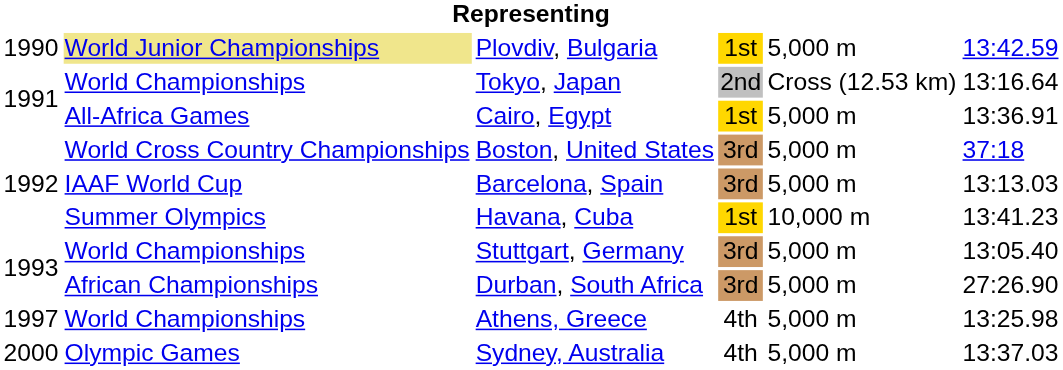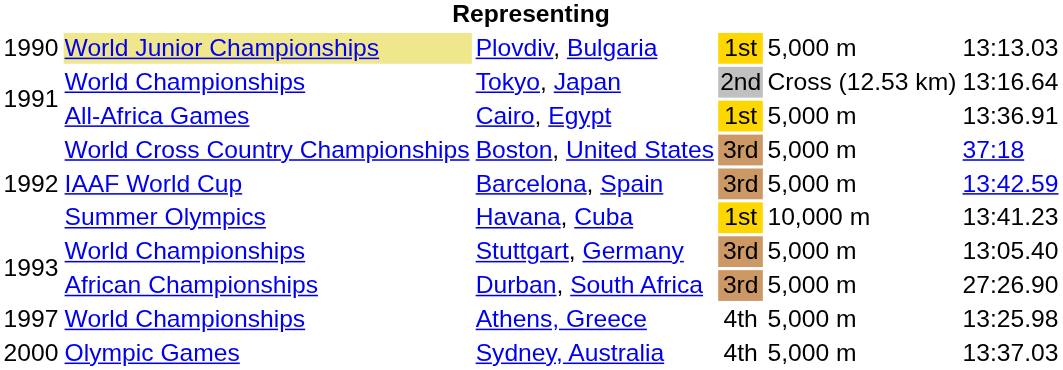 <table>
 <tr>
 <th colspan="6">Representing </th>
 </tr>
 <tr>
 <td>1990</td>
 <td style="background: khaki;"><a href='#'>World Junior Championships</a></td>
 <td><a href='#'>Plovdiv</a>, <a href='#'>Bulgaria</a></td>
 <td bgcolor="gold" align="center">1st</td>
 <td>5,000 m</td>
-<td><a href='#'>13:42.59</a></td>
+<td>13:13.03</td>
 </tr>
 <tr>
 <td rowspan=2>1991</td>
 <td><a href='#'>World Championships</a></td>
 <td><a href='#'>Tokyo</a>, <a href='#'>Japan</a></td>
 <td bgcolor="silver" align="center">2nd</td>
 <td>Cross (12.53 km)</td>
 <td>13:16.64</td>
 </tr>
 <tr>
 <td><a href='#'>All-Africa Games</a></td>
 <td><a href='#'>Cairo</a>, <a href='#'>Egypt</a></td>
 <td bgcolor="gold" align="center">1st</td>
 <td>5,000 m</td>
 <td>13:36.91</td>
 </tr>
 <tr>
 <td rowspan=3>1992</td>
 <td><a href='#'>World Cross Country Championships</a></td>
 <td><a href='#'>Boston</a>, <a href='#'>United States</a></td>
 <td bgcolor="CC9966" align="center">3rd</td>
 <td>5,000 m</td>
 <td><a href='#'>37:18</a></td>
 </tr>
 <tr>
 <td><a href='#'>IAAF World Cup</a></td>
 <td><a href='#'>Barcelona</a>, <a href='#'>Spain</a></td>
 <td bgcolor="CC9966" align="center">3rd</td>
 <td>5,000 m</td>
-<td>13:13.03</td>
+<td><a href='#'>13:42.59</a></td>
 </tr>
 <tr>
 <td><a href='#'>Summer Olympics</a></td>
 <td><a href='#'>Havana</a>, <a href='#'>Cuba</a></td>
 <td bgcolor="gold" align="center">1st</td>
 <td>10,000 m</td>
 <td>13:41.23</td>
 </tr>
 <tr>
 <td rowspan=2>1993</td>
 <td><a href='#'>World Championships</a></td>
 <td><a href='#'>Stuttgart</a>, <a href='#'>Germany</a></td>
 <td bgcolor="CC9966" align="center">3rd</td>
 <td>5,000 m</td>
 <td>13:05.40</td>
 </tr>
 <tr>
 <td><a href='#'>African Championships</a></td>
 <td><a href='#'>Durban</a>, <a href='#'>South Africa</a></td>
 <td bgcolor="CC9966" align="center">3rd</td>
 <td>5,000 m</td>
 <td>27:26.90</td>
 </tr>
 <tr>
 <td>1997</td>
 <td><a href='#'>World Championships</a></td>
 <td><a href='#'>Athens, Greece</a></td>
 <td align="center">4th</td>
 <td>5,000 m</td>
 <td>13:25.98</td>
 </tr>
 <tr>
 <td>2000</td>
 <td><a href='#'>Olympic Games</a></td>
 <td><a href='#'>Sydney, Australia</a></td>
 <td align="center">4th</td>
 <td>5,000 m</td>
 <td>13:37.03</td>
 </tr>
 </table>
